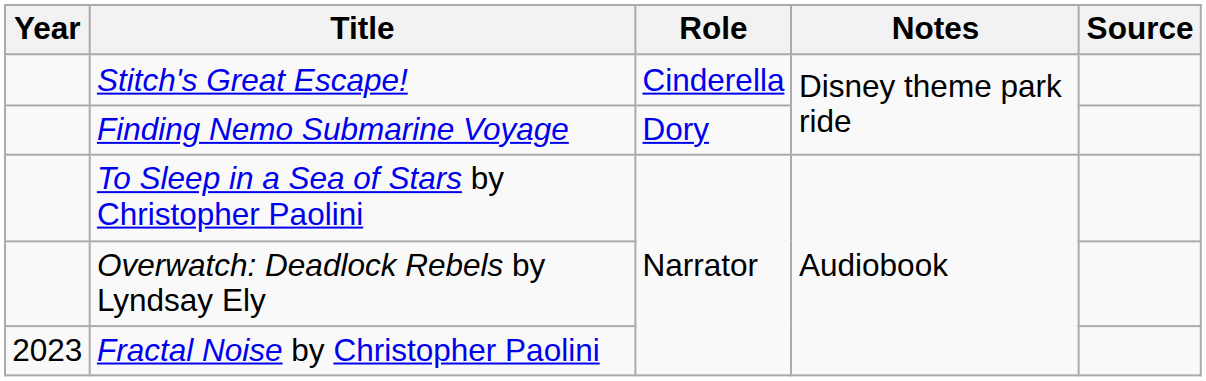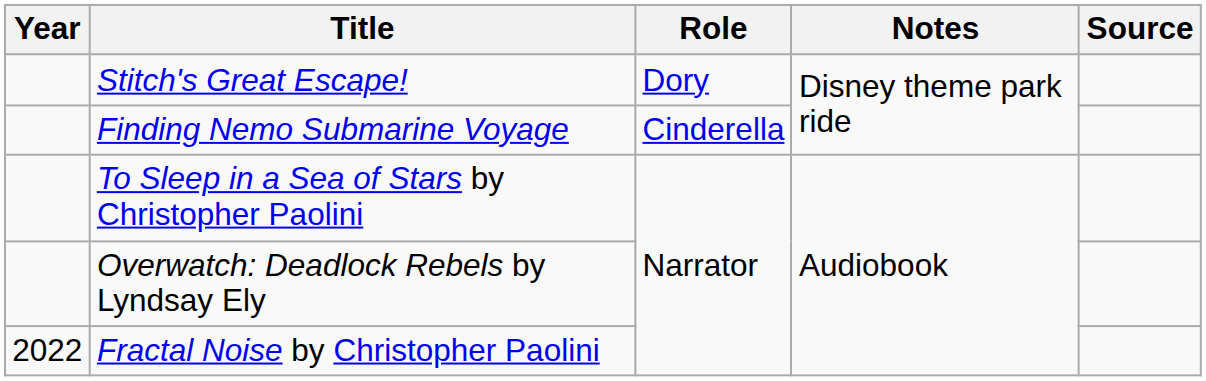 <table class="wikitable sortable plainrowheaders">
 <tr>
 <th>Year </th>
 <th>Title</th>
 <th>Role </th>
 <th class="unsortable">Notes </th>
 <th class="unsortable">Source</th>
 </tr>
 <tr>
 <td></td>
 <td><em><a href='#'>Stitch's Great Escape!</a></em></td>
-<td><a href='#'>Cinderella</a></td>
+<td><a href='#'>Dory</a></td>
 <td rowspan="2">Disney theme park ride</td>
 <td></td>
 </tr>
 <tr>
 <td></td>
 <td><em><a href='#'>Finding Nemo Submarine Voyage</a></em></td>
-<td><a href='#'>Dory</a></td>
+<td><a href='#'>Cinderella</a></td>
 <td></td>
 </tr>
 <tr>
 <td></td>
 <td><em><a href='#'>To Sleep in a Sea of Stars</a></em> by <a href='#'>Christopher Paolini</a></td>
 <td rowspan="3">Narrator</td>
 <td rowspan="3">Audiobook</td>
 <td></td>
 </tr>
 <tr>
 <td></td>
 <td><em>Overwatch: Deadlock Rebels</em> by Lyndsay Ely</td>
 <td></td>
 </tr>
 <tr>
-<td>2023</td>
+<td>2022</td>
 <td><em><a href='#'>Fractal Noise</a></em> by <a href='#'>Christopher Paolini</a></td>
 <td></td>
 </tr>
 </table>
